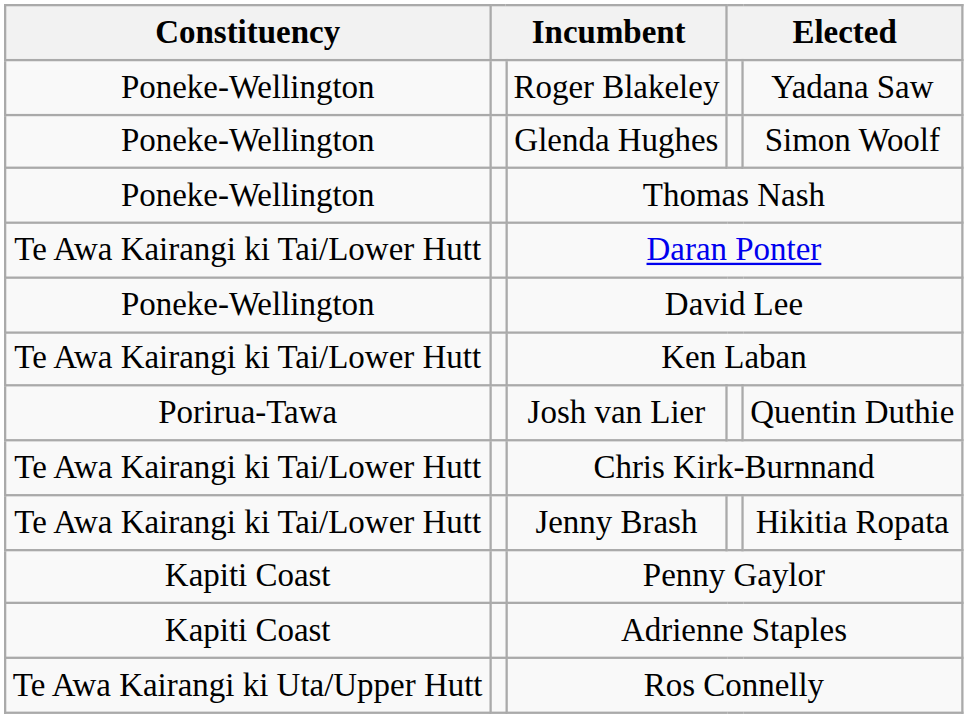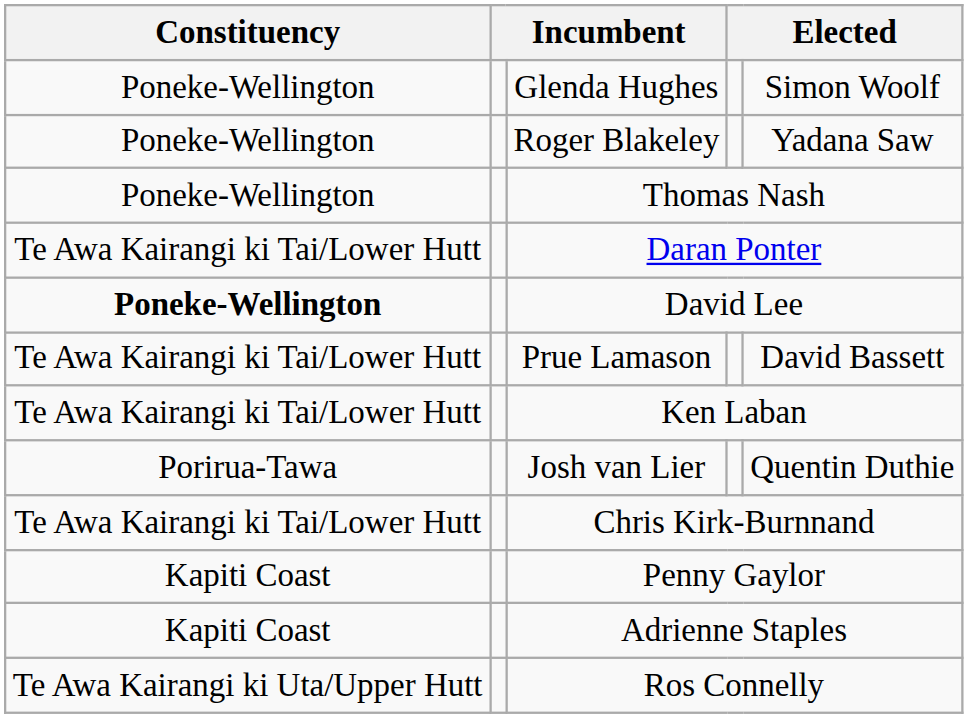 <table class="wikitable col1left" style="text-align:center;font-size:90%">
 <tr>
 <th>Constituency</th>
 <th colspan="2">Incumbent</th>
 <th colspan="2">Elected</th>
 </tr>
 <tr>
 <td>Poneke-Wellington</td>
 <td></td>
-<td>Roger Blakeley</td>
+<td>Glenda Hughes</td>
 <td></td>
-<td>Yadana Saw</td>
+<td>Simon Woolf</td>
 </tr>
 <tr>
 <td>Poneke-Wellington</td>
 <td></td>
-<td>Glenda Hughes</td>
+<td>Roger Blakeley</td>
 <td></td>
-<td>Simon Woolf</td>
+<td>Yadana Saw</td>
 </tr>
 <tr>
 <td>Poneke-Wellington</td>
 <td></td>
 <td colspan="3">Thomas Nash</td>
 </tr>
 <tr>
 <td>Te Awa Kairangi ki Tai/Lower Hutt</td>
 <td></td>
 <td colspan="3"><a href='#'>Daran Ponter</a></td>
 </tr>
 <tr>
-<td>Poneke-Wellington</td>
+<td><strong>Poneke-Wellington</strong></td>
 <td></td>
 <td colspan="3">David Lee</td>
+</tr>
+<tr>
+<td>Te Awa Kairangi ki Tai/Lower Hutt</td>
+<td></td>
+<td>Prue Lamason</td>
+<td></td>
+<td>David Bassett</td>
 </tr>
 <tr>
 <td>Te Awa Kairangi ki Tai/Lower Hutt</td>
 <td></td>
 <td colspan="3">Ken Laban</td>
 </tr>
 <tr>
 <td>Porirua-Tawa</td>
 <td></td>
 <td>Josh van Lier</td>
 <td></td>
 <td>Quentin Duthie</td>
 </tr>
 <tr>
 <td>Te Awa Kairangi ki Tai/Lower Hutt</td>
 <td></td>
 <td colspan="3">Chris Kirk-Burnnand</td>
 </tr>
 <tr>
-<td>Te Awa Kairangi ki Tai/Lower Hutt</td>
-<td></td>
-<td>Jenny Brash</td>
-<td></td>
-<td>Hikitia Ropata</td>
-</tr>
-<tr>
 <td>Kapiti Coast</td>
 <td></td>
 <td colspan="3">Penny Gaylor</td>
 </tr>
 <tr>
 <td>Kapiti Coast</td>
 <td></td>
 <td colspan="3">Adrienne Staples</td>
 </tr>
 <tr>
 <td>Te Awa Kairangi ki Uta/Upper Hutt</td>
 <td></td>
 <td colspan="3">Ros Connelly</td>
 </tr>
 </table>
